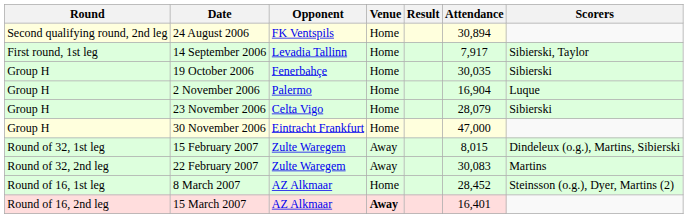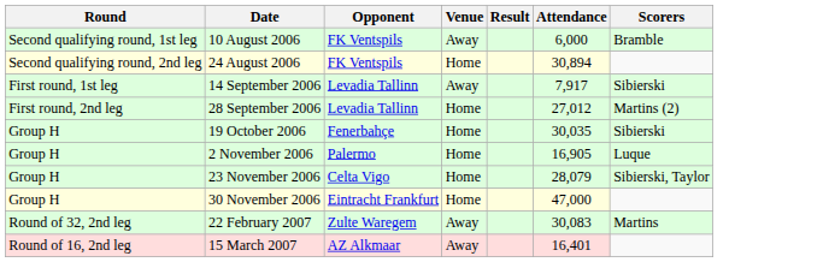 <table class="wikitable">
 <tr>
 <th>Round</th>
 <th>Date</th>
 <th>Opponent</th>
 <th>Venue</th>
 <th>Result</th>
 <th>Attendance</th>
 <th>Scorers</th>
+</tr>
+<tr style="background:#dfd;">
+<td>Second qualifying round, 1st leg</td>
+<td>10 August 2006</td>
+<td><a href='#'>FK Ventspils</a></td>
+<td>Away</td>
+<td></td>
+<td style="text-align:center;">6,000</td>
+<td>Bramble</td>
 </tr>
 <tr style="background:#ffd;">
 <td>Second qualifying round, 2nd leg</td>
 <td>24 August 2006</td>
 <td><a href='#'>FK Ventspils</a></td>
 <td>Home</td>
 <td></td>
 <td style="text-align:center;">30,894</td>
 </tr>
 <tr style="background:#dfd;">
 <td>First round, 1st leg</td>
 <td>14 September 2006</td>
 <td><a href='#'>Levadia Tallinn</a></td>
+<td>Away</td>
+<td></td>
+<td style="text-align:center;">7,917</td>
+<td>Sibierski</td>
+</tr>
+<tr style="background:#dfd;">
+<td>First round, 2nd leg</td>
+<td>28 September 2006</td>
+<td><a href='#'>Levadia Tallinn</a></td>
 <td>Home</td>
 <td></td>
-<td style="text-align:center;">7,917</td>
-<td>Sibierski, Taylor</td>
+<td style="text-align:center;">27,012</td>
+<td>Martins (2)</td>
 </tr>
 <tr style="background:#dfd;">
 <td>Group H</td>
 <td>19 October 2006</td>
 <td><a href='#'>Fenerbahçe</a></td>
 <td>Home</td>
 <td></td>
 <td style="text-align:center;">30,035</td>
 <td>Sibierski</td>
 </tr>
 <tr style="background:#dfd;">
 <td>Group H</td>
 <td>2 November 2006</td>
 <td><a href='#'>Palermo</a></td>
 <td>Home</td>
 <td></td>
-<td style="text-align:center;">16,904</td>
+<td style="text-align:center;">16,905</td>
 <td>Luque</td>
 </tr>
 <tr style="background:#dfd;">
 <td>Group H</td>
 <td>23 November 2006</td>
 <td><a href='#'>Celta Vigo</a></td>
 <td>Home</td>
 <td></td>
 <td style="text-align:center;">28,079</td>
-<td>Sibierski</td>
+<td>Sibierski, Taylor</td>
 </tr>
 <tr style="background:#ffd;">
 <td>Group H</td>
 <td>30 November 2006</td>
 <td><a href='#'>Eintracht Frankfurt</a></td>
 <td>Home</td>
 <td></td>
 <td style="text-align:center;">47,000</td>
 </tr>
 <tr style="background:#dfd;">
-<td>Round of 32, 1st leg</td>
-<td>15 February 2007</td>
-<td><a href='#'>Zulte Waregem</a></td>
-<td>Away</td>
-<td></td>
-<td style="text-align:center;">8,015</td>
-<td>Dindeleux (o.g.), Martins, Sibierski</td>
-</tr>
-<tr style="background:#dfd;">
 <td>Round of 32, 2nd leg</td>
 <td>22 February 2007</td>
 <td><a href='#'>Zulte Waregem</a></td>
 <td>Away</td>
 <td></td>
 <td style="text-align:center;">30,083</td>
 <td>Martins</td>
 </tr>
-<tr style="background:#dfd;">
-<td>Round of 16, 1st leg</td>
-<td>8 March 2007</td>
-<td><a href='#'>AZ Alkmaar</a></td>
-<td>Home</td>
-<td></td>
-<td style="text-align:center;">28,452</td>
-<td>Steinsson (o.g.), Dyer, Martins (2)</td>
-</tr>
 <tr style="background:#fdd;">
 <td>Round of 16, 2nd leg</td>
 <td>15 March 2007</td>
 <td><a href='#'>AZ Alkmaar</a></td>
-<td><strong>Away</strong></td>
+<td>Away</td>
 <td></td>
 <td style="text-align:center;">16,401</td>
 </tr>
 </table>
